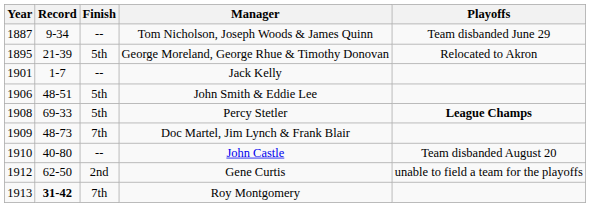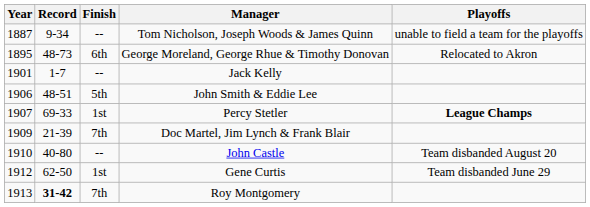 <table class="wikitable">
 <tr>
 <th>Year</th>
 <th>Record</th>
 <th>Finish</th>
 <th>Manager</th>
 <th>Playoffs</th>
 </tr>
 <tr align=center>
 <td>1887</td>
 <td>9-34</td>
 <td>--</td>
 <td>Tom Nicholson, Joseph Woods & James Quinn</td>
-<td>Team disbanded June 29</td>
+<td>unable to field a team for the playoffs</td>
 </tr>
 <tr align=center>
 <td>1895</td>
-<td>21-39</td>
-<td>5th</td>
+<td>48-73</td>
+<td>6th</td>
 <td>George Moreland, George Rhue & Timothy Donovan</td>
 <td>Relocated to Akron</td>
 </tr>
 <tr align=center>
 <td>1901</td>
 <td>1-7</td>
 <td>--</td>
 <td>Jack Kelly</td>
 <td></td>
 </tr>
 <tr align=center>
 <td>1906</td>
 <td>48-51</td>
 <td>5th</td>
 <td>John Smith & Eddie Lee</td>
 <td></td>
 </tr>
 <tr align=center>
-<td>1908</td>
+<td>1907</td>
 <td>69-33</td>
-<td>5th</td>
+<td>1st</td>
 <td>Percy Stetler</td>
 <td><strong>League Champs</strong></td>
 </tr>
 <tr align=center>
 <td>1909</td>
-<td>48-73</td>
+<td>21-39</td>
 <td>7th</td>
 <td>Doc Martel, Jim Lynch & Frank Blair</td>
 <td></td>
 </tr>
 <tr align=center>
 <td>1910</td>
 <td>40-80</td>
 <td>--</td>
 <td><a href='#'>John Castle</a></td>
 <td>Team disbanded August 20</td>
 </tr>
 <tr align=center>
 <td>1912</td>
 <td>62-50</td>
-<td>2nd</td>
+<td>1st</td>
 <td>Gene Curtis</td>
-<td>unable to field a team for the playoffs</td>
+<td>Team disbanded June 29</td>
 </tr>
 <tr align=center>
 <td>1913</td>
 <td><strong>31-42</strong></td>
 <td>7th</td>
 <td>Roy Montgomery</td>
 <td></td>
 </tr>
 </table>
